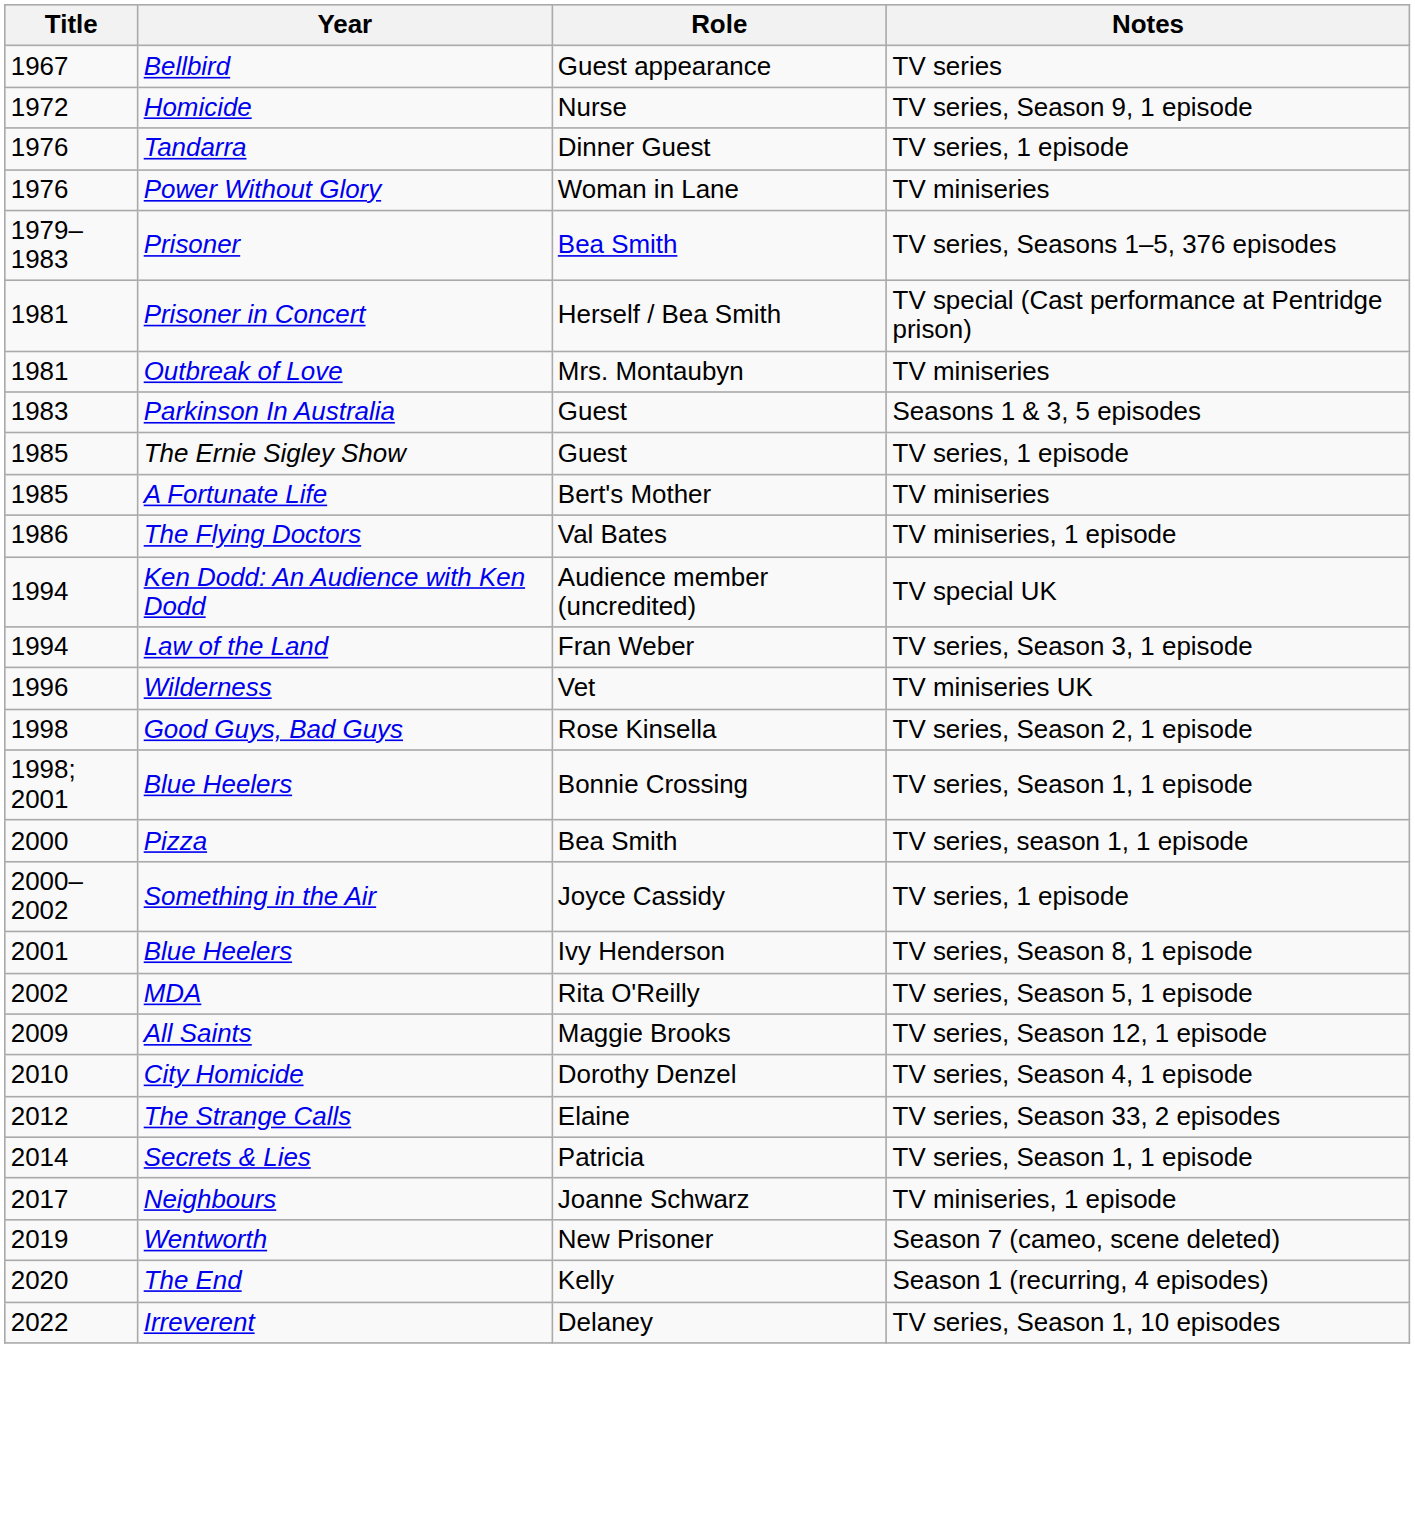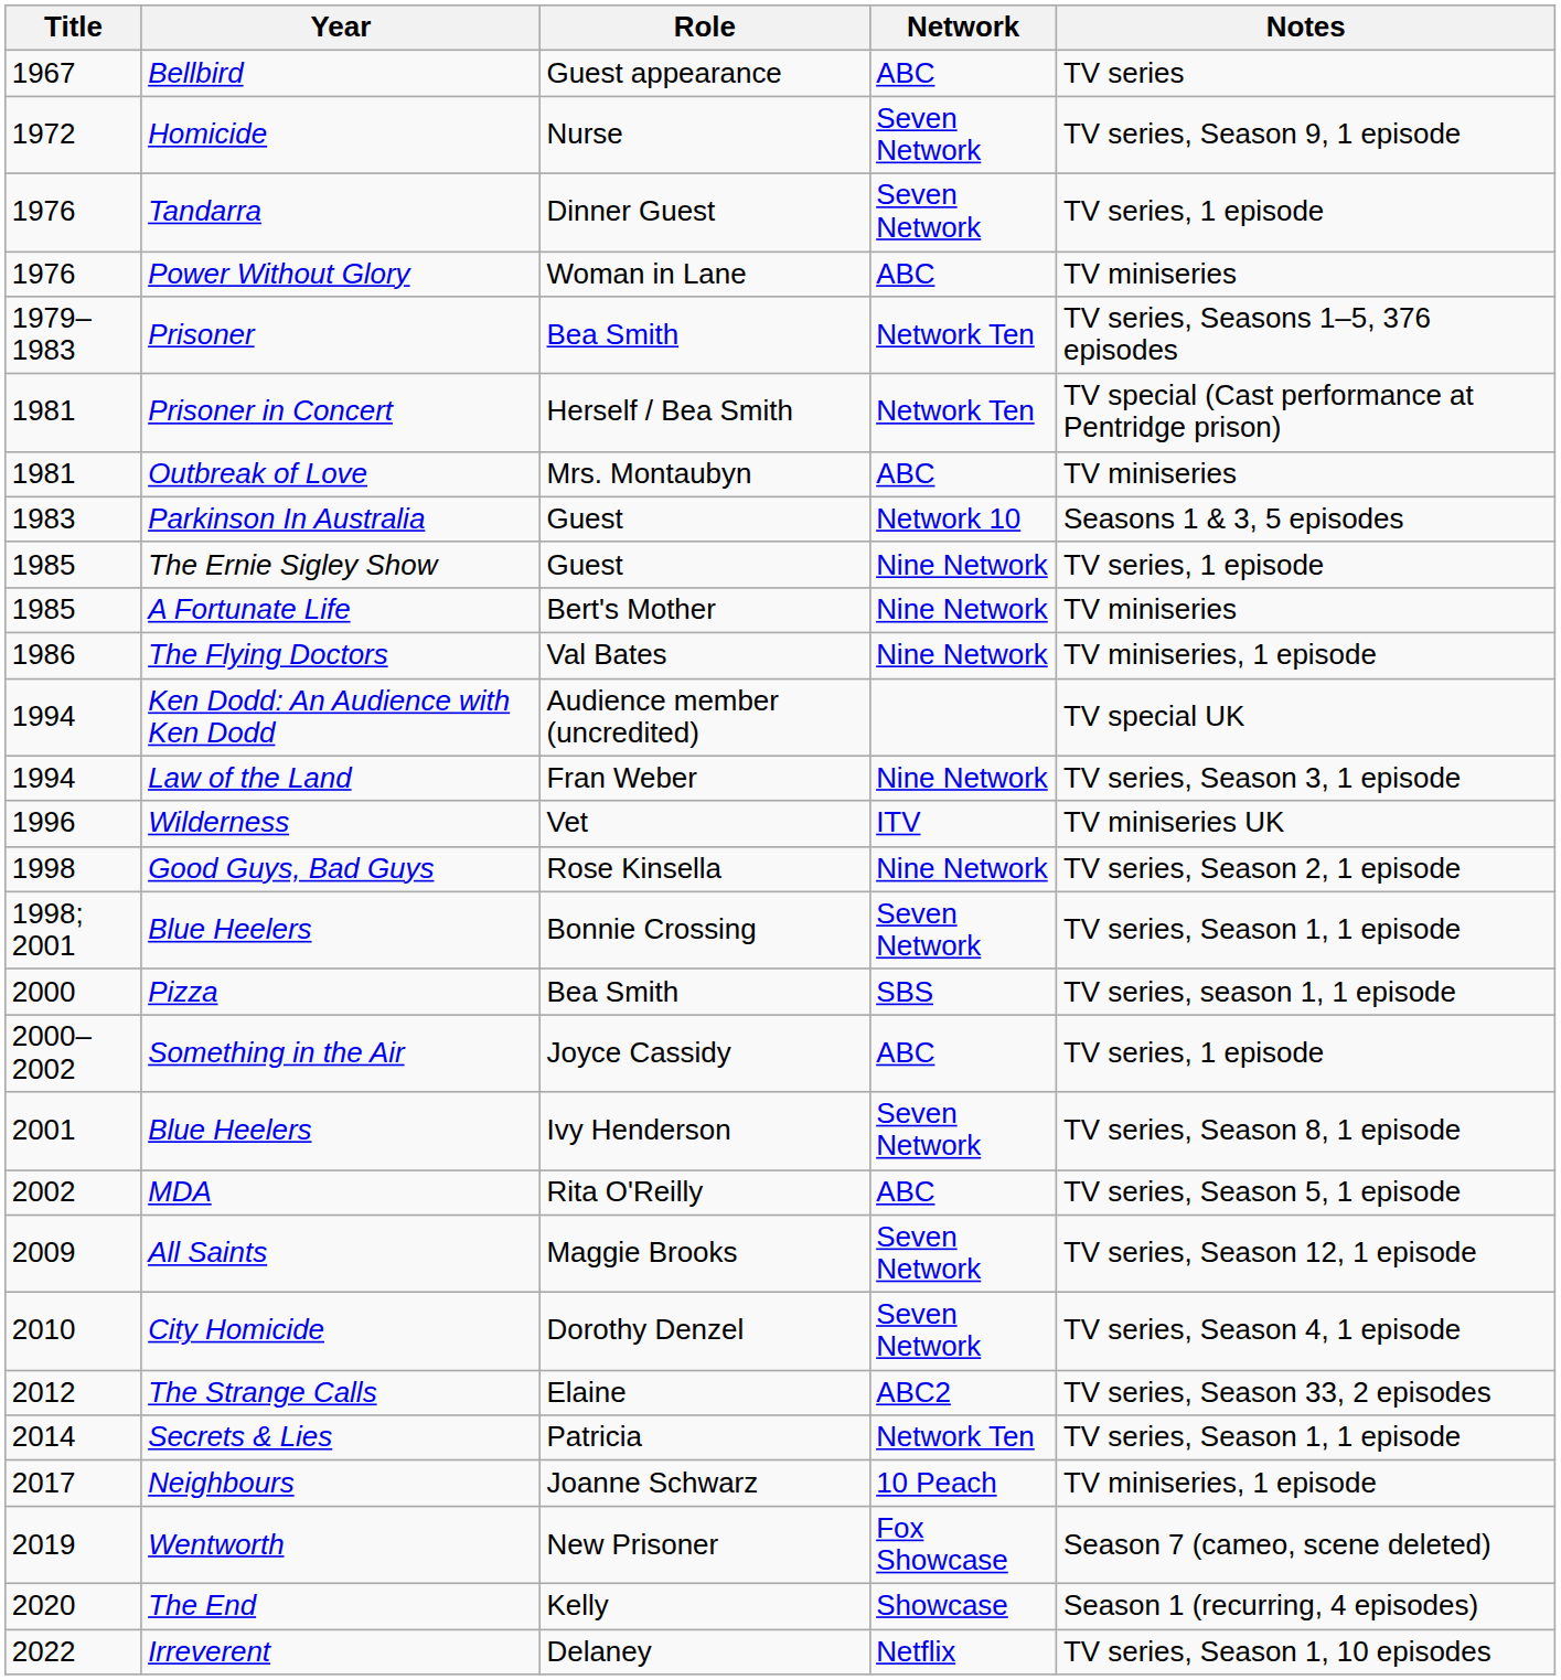 <table class="wikitable">
 <tr>
 <th scope="col">Title</th>
 <th scope="col">Year</th>
 <th scope="col">Role</th>
+<th scope="col">Network</th>
 <th scope="col">Notes</th>
 </tr>
 <tr>
 <td>1967</td>
 <td><em><a href='#'>Bellbird</a></em></td>
 <td>Guest appearance</td>
+<td><a href='#'>ABC</a></td>
 <td>TV series</td>
 </tr>
 <tr>
 <td>1972</td>
 <td><em><a href='#'>Homicide</a></em></td>
 <td>Nurse</td>
+<td><a href='#'>Seven Network</a></td>
 <td>TV series, Season 9, 1 episode</td>
 </tr>
 <tr>
 <td>1976</td>
 <td><em><a href='#'>Tandarra</a></em></td>
 <td>Dinner Guest</td>
+<td><a href='#'>Seven Network</a></td>
 <td>TV series, 1 episode</td>
 </tr>
 <tr>
 <td>1976</td>
 <td><em><a href='#'>Power Without Glory</a></em></td>
 <td>Woman in Lane</td>
+<td><a href='#'>ABC</a></td>
 <td>TV miniseries</td>
 </tr>
 <tr>
 <td>1979–1983</td>
 <td><em><a href='#'>Prisoner</a></em></td>
 <td><a href='#'>Bea Smith</a></td>
+<td><a href='#'>Network Ten</a></td>
 <td>TV series, Seasons 1–5, 376 episodes</td>
 </tr>
 <tr>
 <td>1981</td>
 <td><em><a href='#'>Prisoner in Concert</a></em></td>
 <td>Herself / Bea Smith</td>
+<td><a href='#'>Network Ten</a></td>
 <td>TV special (Cast performance at Pentridge prison)</td>
 </tr>
 <tr>
 <td>1981</td>
 <td><em><a href='#'>Outbreak of Love</a></em></td>
 <td>Mrs. Montaubyn</td>
+<td><a href='#'>ABC</a></td>
 <td>TV miniseries</td>
 </tr>
 <tr>
 <td>1983</td>
 <td><em><a href='#'>Parkinson In Australia</a></em></td>
 <td>Guest</td>
+<td><a href='#'>Network 10</a></td>
 <td>Seasons 1 & 3, 5 episodes</td>
 </tr>
 <tr>
 <td>1985</td>
 <td><em>The Ernie Sigley Show</em></td>
 <td>Guest</td>
+<td><a href='#'>Nine Network</a></td>
 <td>TV series, 1 episode</td>
 </tr>
 <tr>
 <td>1985</td>
 <td><em><a href='#'>A Fortunate Life</a></em></td>
 <td>Bert's Mother</td>
+<td><a href='#'>Nine Network</a></td>
 <td>TV miniseries</td>
 </tr>
 <tr>
 <td>1986</td>
 <td><em><a href='#'>The Flying Doctors</a></em></td>
 <td>Val Bates</td>
+<td><a href='#'>Nine Network</a></td>
 <td>TV miniseries, 1 episode</td>
 </tr>
 <tr>
 <td>1994</td>
 <td><em><a href='#'>Ken Dodd: An Audience with Ken Dodd</a></em></td>
 <td>Audience member (uncredited)</td>
+<td></td>
 <td>TV special UK</td>
 </tr>
 <tr>
 <td>1994</td>
 <td><em><a href='#'>Law of the Land</a></em></td>
 <td>Fran Weber</td>
+<td><a href='#'>Nine Network</a></td>
 <td>TV series, Season 3, 1 episode</td>
 </tr>
 <tr>
 <td>1996</td>
 <td><em><a href='#'>Wilderness</a></em></td>
 <td>Vet</td>
+<td><a href='#'>ITV</a></td>
 <td>TV miniseries UK</td>
 </tr>
 <tr>
 <td>1998</td>
 <td><em><a href='#'>Good Guys, Bad Guys</a></em></td>
 <td>Rose Kinsella</td>
+<td><a href='#'>Nine Network</a></td>
 <td>TV series, Season 2, 1 episode</td>
 </tr>
 <tr>
 <td>1998; 2001</td>
 <td><em><a href='#'>Blue Heelers</a></em></td>
 <td>Bonnie Crossing</td>
+<td><a href='#'>Seven Network</a></td>
 <td>TV series, Season 1, 1 episode</td>
 </tr>
 <tr>
 <td>2000</td>
 <td><em><a href='#'>Pizza</a></em></td>
 <td>Bea Smith</td>
+<td><a href='#'>SBS</a></td>
 <td>TV series, season 1, 1 episode</td>
 </tr>
 <tr>
 <td>2000–2002</td>
 <td><em><a href='#'>Something in the Air</a></em></td>
 <td>Joyce Cassidy</td>
+<td><a href='#'>ABC</a></td>
 <td>TV series, 1 episode</td>
 </tr>
 <tr>
 <td>2001</td>
 <td><em><a href='#'>Blue Heelers</a></em></td>
 <td>Ivy Henderson</td>
+<td><a href='#'>Seven Network</a></td>
 <td>TV series, Season 8, 1 episode</td>
 </tr>
 <tr>
 <td>2002</td>
 <td><em><a href='#'>MDA</a></em></td>
 <td>Rita O'Reilly</td>
+<td><a href='#'>ABC</a></td>
 <td>TV series, Season 5, 1 episode</td>
 </tr>
 <tr>
 <td>2009</td>
 <td><em><a href='#'>All Saints</a></em></td>
 <td>Maggie Brooks</td>
+<td><a href='#'>Seven Network</a></td>
 <td>TV series, Season 12, 1 episode</td>
 </tr>
 <tr>
 <td>2010</td>
 <td><em><a href='#'>City Homicide</a></em></td>
 <td>Dorothy Denzel</td>
+<td><a href='#'>Seven Network</a></td>
 <td>TV series, Season 4, 1 episode</td>
 </tr>
 <tr>
 <td>2012</td>
 <td><em><a href='#'>The Strange Calls</a></em></td>
 <td>Elaine</td>
+<td><a href='#'>ABC2</a></td>
 <td>TV series, Season 33, 2 episodes</td>
 </tr>
 <tr>
 <td>2014</td>
 <td><em><a href='#'>Secrets & Lies</a></em></td>
 <td>Patricia</td>
+<td><a href='#'>Network Ten</a></td>
 <td>TV series, Season 1, 1 episode</td>
 </tr>
 <tr>
 <td>2017</td>
 <td><em><a href='#'>Neighbours</a></em></td>
 <td>Joanne Schwarz</td>
+<td><a href='#'>10 Peach</a></td>
 <td>TV miniseries, 1 episode</td>
 </tr>
 <tr>
 <td>2019</td>
 <td><em><a href='#'>Wentworth</a></em></td>
 <td>New Prisoner</td>
+<td><a href='#'>Fox Showcase</a></td>
 <td>Season 7 (cameo, scene deleted)</td>
 </tr>
 <tr>
 <td>2020</td>
 <td><em><a href='#'>The End</a></em></td>
 <td>Kelly</td>
+<td><a href='#'>Showcase</a></td>
 <td>Season 1 (recurring, 4 episodes)</td>
 </tr>
 <tr>
 <td>2022</td>
 <td><em><a href='#'>Irreverent</a></em></td>
 <td>Delaney</td>
+<td><a href='#'>Netflix</a></td>
 <td>TV series, Season 1, 10 episodes</td>
 </tr>
 </table>
